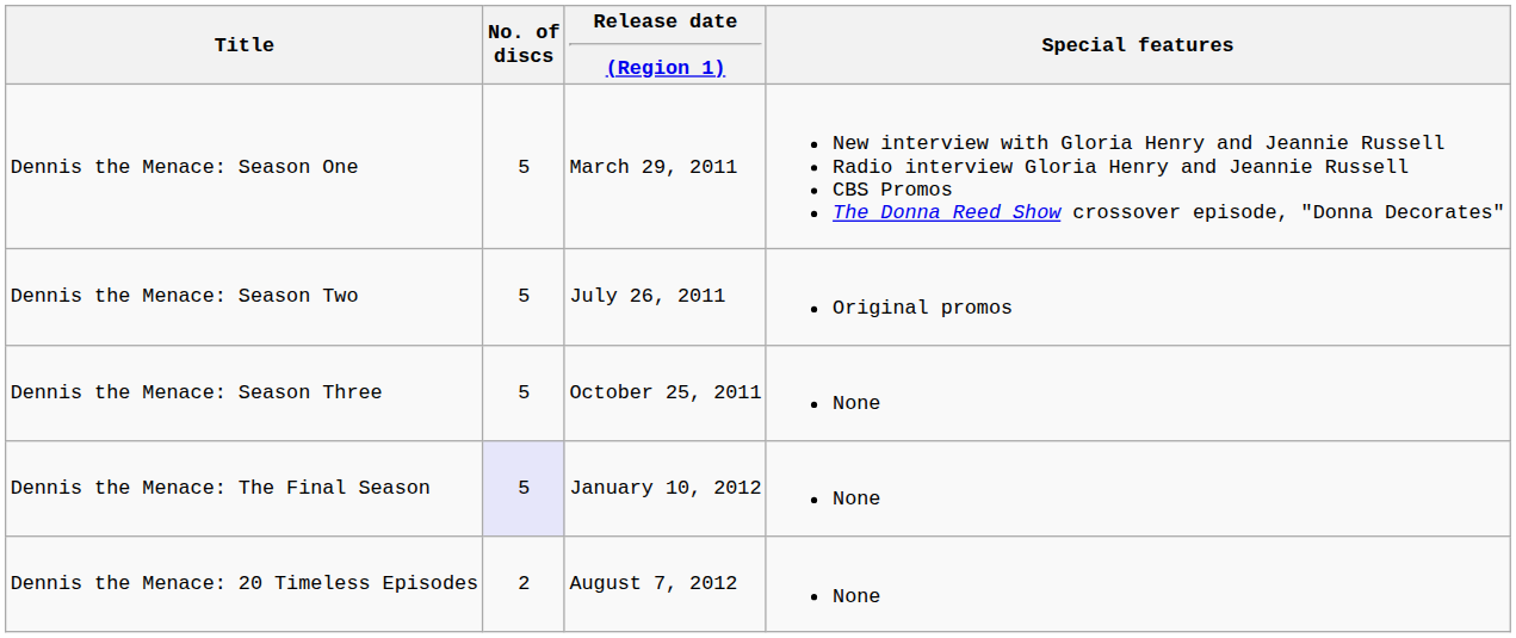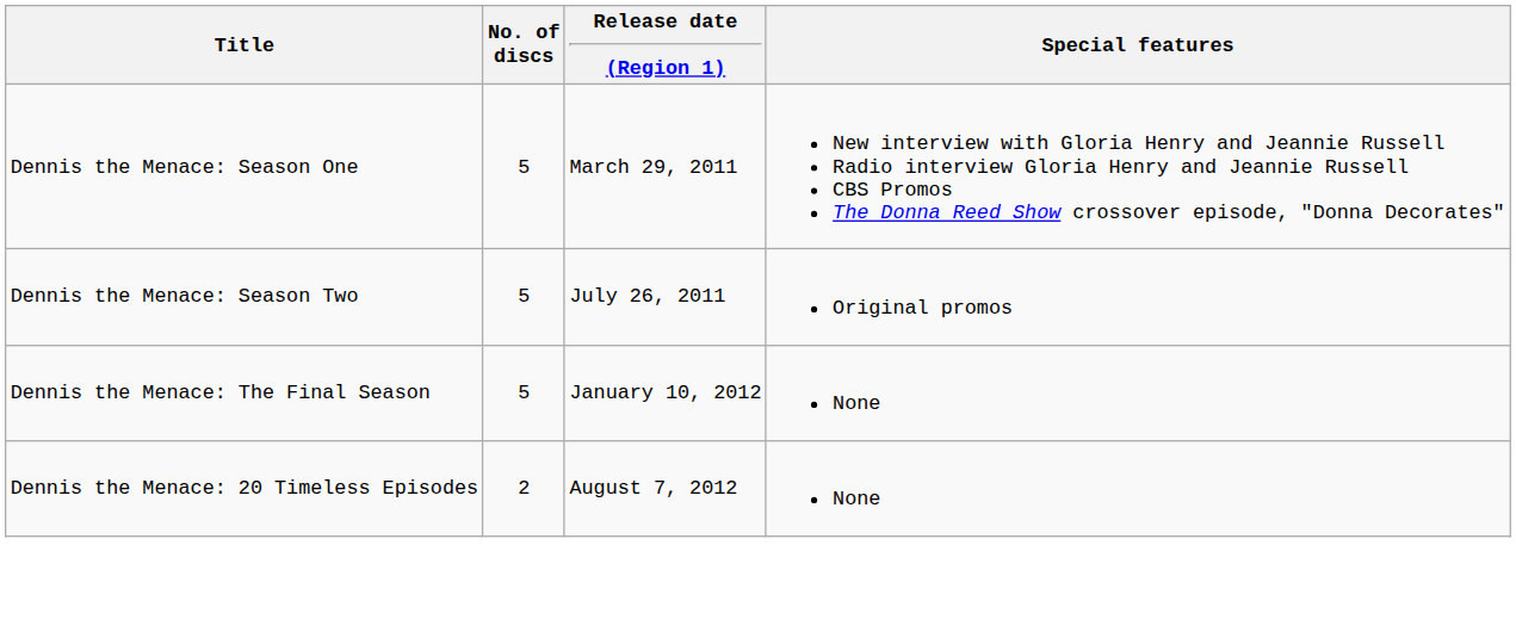 <table class="wikitable">
 <tr>
 <th>Title</th>
 <th>No. of<br>discs</th>
 <th>Release date<hr><a href='#'>(Region 1)</a></th>
 <th>Special features</th>
 </tr>
 <tr>
 <td>Dennis the Menace: Season One</td>
 <td align="center">5</td>
 <td>March 29, 2011</td>
 <td><br><ul><li>New interview with Gloria Henry and Jeannie Russell</li><li>Radio interview Gloria Henry and Jeannie Russell</li><li>CBS Promos</li><li><em><a href='#'>The Donna Reed Show</a></em> crossover episode, "Donna Decorates"</li></ul></td>
 </tr>
 <tr>
 <td>Dennis the Menace: Season Two</td>
 <td align="center">5</td>
 <td>July 26, 2011</td>
 <td><br><ul><li>Original promos</li></ul></td>
 </tr>
 <tr>
-<td>Dennis the Menace: Season Three</td>
+<td>Dennis the Menace: The Final Season</td>
 <td align="center">5</td>
-<td>October 25, 2011</td>
-<td><br><ul><li>None</li></ul></td>
-</tr>
-<tr>
-<td>Dennis the Menace: The Final Season</td>
-<td align="center" style="background: lavender;">5</td>
 <td>January 10, 2012</td>
 <td><br><ul><li>None</li></ul></td>
 </tr>
 <tr>
 <td>Dennis the Menace: 20 Timeless Episodes</td>
 <td align="center">2</td>
 <td>August 7, 2012</td>
 <td><br><ul><li>None</li></ul></td>
 </tr>
 </table>
